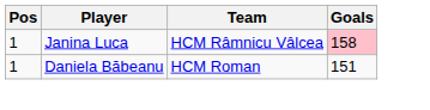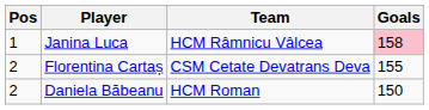 <table class="wikitable">
 <tr>
 <th>Pos</th>
 <th>Player</th>
 <th>Team</th>
 <th>Goals</th>
 </tr>
 <tr>
 <td>1</td>
 <td> <a href='#'>Janina Luca</a></td>
 <td><a href='#'>HCM Râmnicu Vâlcea</a></td>
 <td style="background: pink;">158</td>
 </tr>
 <tr>
-<td>1</td>
+<td>2</td>
+<td> <a href='#'>Florentina Cartaș</a></td>
+<td><a href='#'>CSM Cetate Devatrans Deva</a></td>
+<td>155</td>
+</tr>
+<tr>
+<td>2</td>
 <td> <a href='#'>Daniela Băbeanu</a></td>
 <td><a href='#'>HCM Roman</a></td>
-<td>151</td>
+<td>150</td>
 </tr>
 </table>
